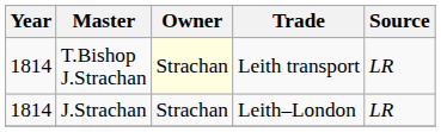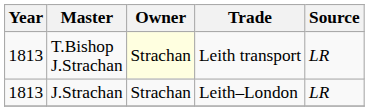 <table class=" wikitable">
 <tr>
 <th>Year</th>
 <th>Master</th>
 <th>Owner</th>
 <th>Trade</th>
 <th>Source</th>
 </tr>
 <tr>
-<td>1814</td>
+<td>1813</td>
 <td>T.Bishop<br>J.Strachan</td>
 <td style="background: lightyellow;">Strachan</td>
 <td>Leith transport</td>
 <td><em>LR</em></td>
 </tr>
 <tr>
-<td>1814</td>
+<td>1813</td>
 <td>J.Strachan</td>
 <td>Strachan</td>
 <td>Leith–London</td>
 <td><em>LR</em></td>
 </tr>
 <tr>
 </tr>
 </table>
